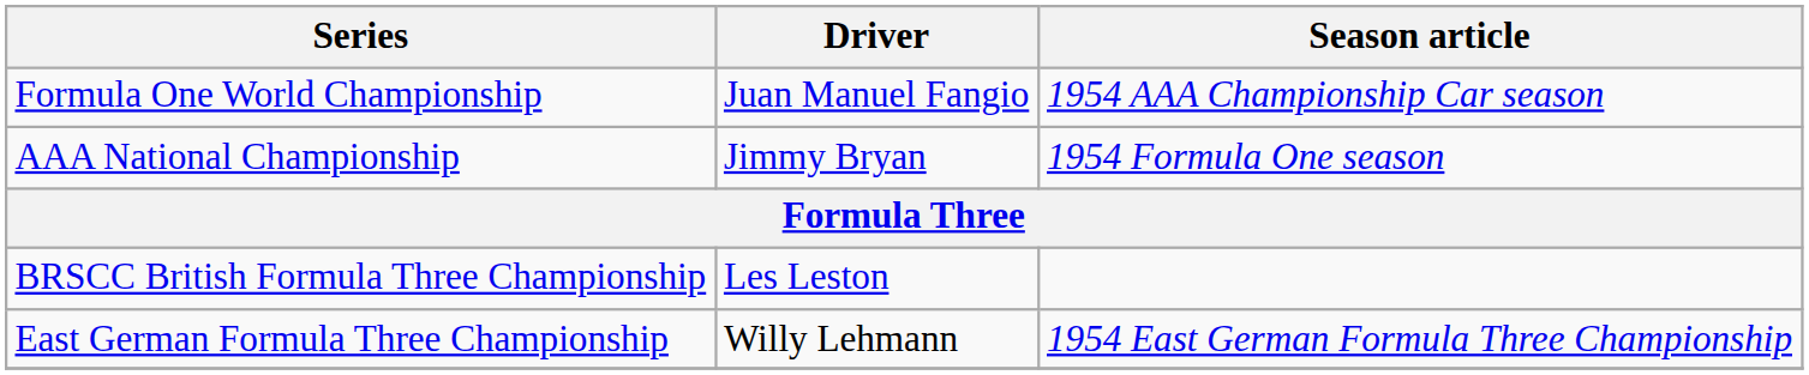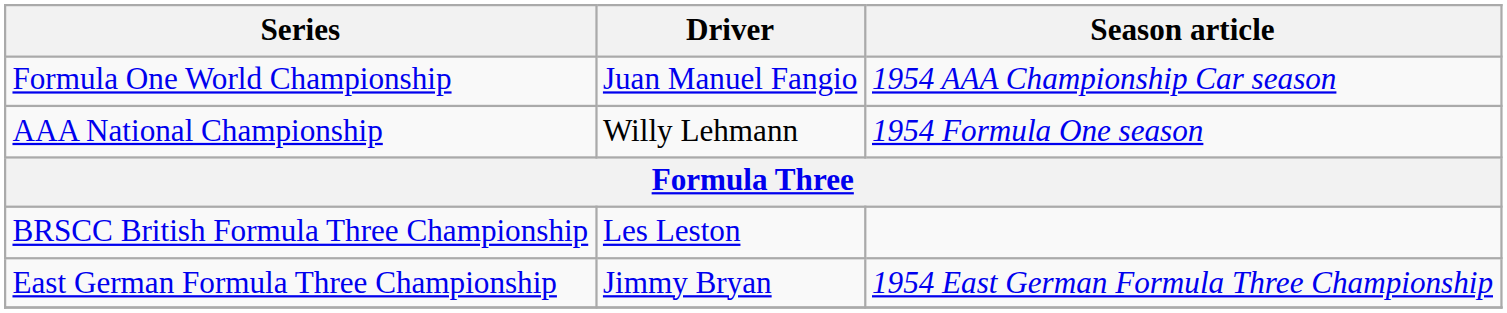 <table class="wikitable" style="font-size: 87%;">
 <tr>
 <th>Series</th>
 <th>Driver</th>
 <th>Season article</th>
 </tr>
 <tr>
 <td><a href='#'>Formula One World Championship</a></td>
 <td> <a href='#'>Juan Manuel Fangio</a></td>
 <td><em><a href='#'>1954 AAA Championship Car season</a></em></td>
 </tr>
 <tr>
 <td><a href='#'>AAA National Championship</a></td>
-<td> <a href='#'>Jimmy Bryan</a></td>
+<td> Willy Lehmann</td>
 <td><em><a href='#'>1954 Formula One season</a></em></td>
 </tr>
 <tr>
 <th colspan=3><a href='#'>Formula Three</a></th>
 </tr>
 <tr>
 <td><a href='#'>BRSCC British Formula Three Championship</a></td>
 <td> <a href='#'>Les Leston</a></td>
 <td></td>
 </tr>
 <tr>
 <td><a href='#'>East German Formula Three Championship</a></td>
-<td> Willy Lehmann</td>
+<td> <a href='#'>Jimmy Bryan</a></td>
 <td><em><a href='#'>1954 East German Formula Three Championship</a></em></td>
 </tr>
 <tr>
 </tr>
 </table>
